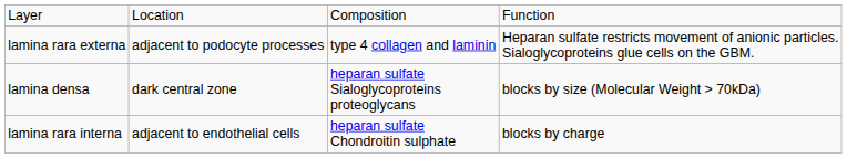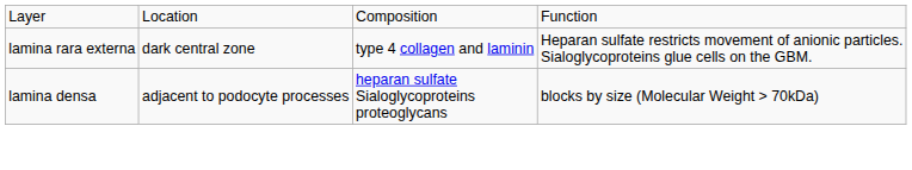 <table class="wikitable">
 <tr>
 <td>Layer</td>
 <td>Location</td>
 <td>Composition</td>
 <td>Function</td>
 </tr>
 <tr>
 <td>lamina rara externa</td>
-<td>adjacent to podocyte processes</td>
+<td>dark central zone</td>
 <td>type 4 <a href='#'>collagen</a> and <a href='#'>laminin</a></td>
 <td>Heparan sulfate restricts movement of anionic particles.<br>Sialoglycoproteins glue cells on the GBM.</td>
 </tr>
 <tr>
 <td>lamina densa</td>
-<td>dark central zone</td>
+<td>adjacent to podocyte processes</td>
 <td><a href='#'>heparan sulfate</a><br>Sialoglycoproteins<br>proteoglycans</td>
 <td>blocks by size (Molecular Weight > 70kDa)</td>
 </tr>
-<tr>
-<td>lamina rara interna</td>
-<td>adjacent to endothelial cells</td>
-<td><a href='#'>heparan sulfate</a><br>Chondroitin sulphate</td>
-<td>blocks by charge</td>
-</tr>
 </table>
